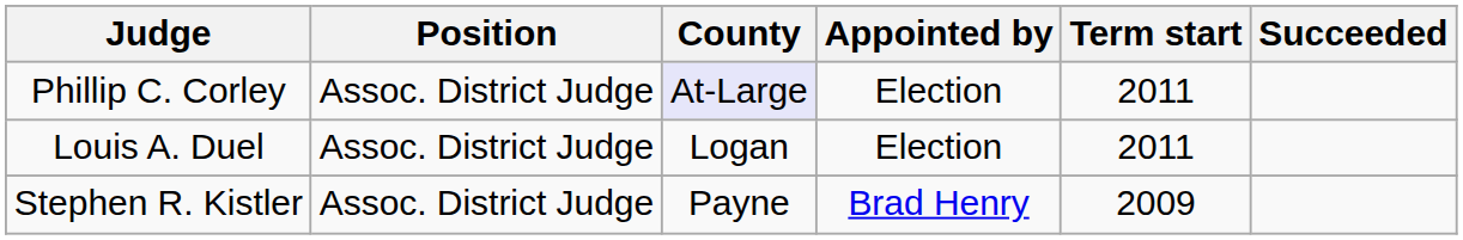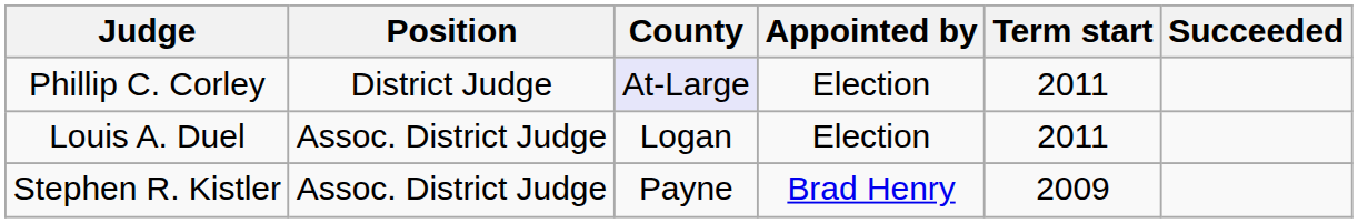 <table class="wikitable sortable" style="text-align:center">
 <tr>
 <th>Judge</th>
 <th>Position</th>
 <th>County</th>
 <th>Appointed by</th>
 <th>Term start</th>
 <th>Succeeded</th>
 </tr>
 <tr>
 <td>Phillip C. Corley</td>
-<td>Assoc. District Judge</td>
+<td>District Judge</td>
 <td style="background: lavender;">At-Large</td>
 <td>Election</td>
 <td>2011</td>
 <td></td>
 </tr>
 <tr>
 <td>Louis A. Duel</td>
 <td>Assoc. District Judge</td>
 <td>Logan</td>
 <td>Election</td>
 <td>2011</td>
 <td></td>
 </tr>
 <tr>
 <td>Stephen R. Kistler</td>
 <td>Assoc. District Judge</td>
 <td>Payne</td>
 <td><a href='#'>Brad Henry</a></td>
 <td>2009</td>
 <td></td>
 </tr>
 </table>
